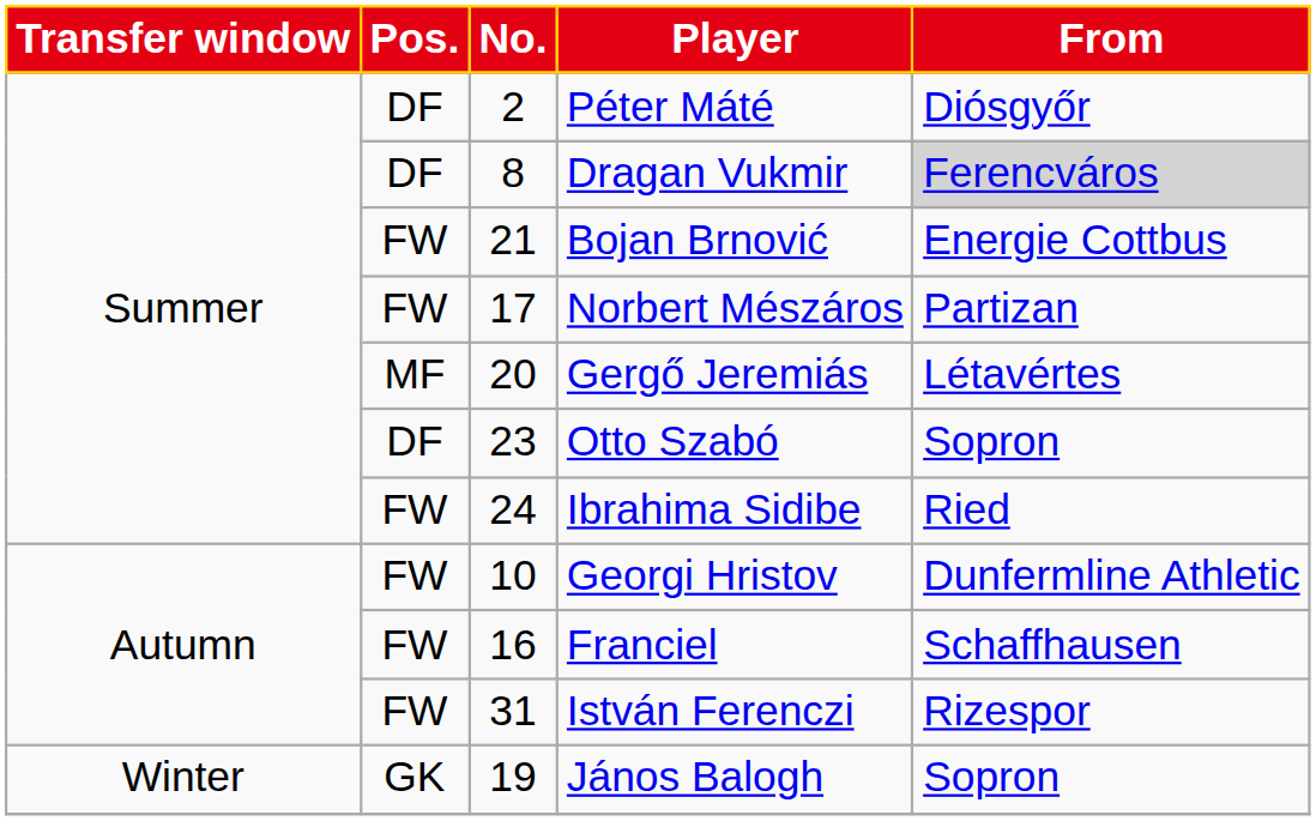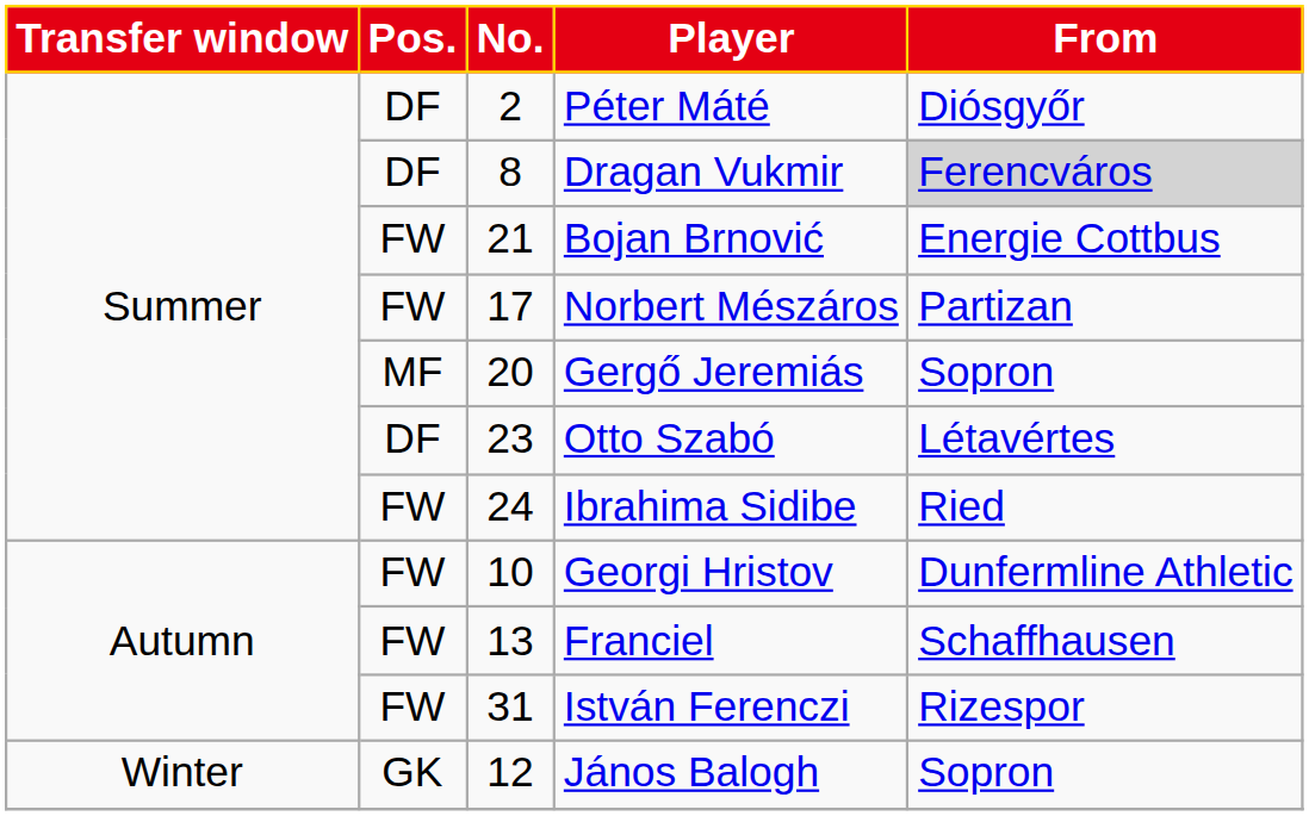 <table class="wikitable plainrowheaders sortable">
 <tr>
 <th style="background-color:#E40013;color:white;border:1px solid gold">Transfer window</th>
 <th style="background-color:#E40013;color:white;border:1px solid gold">Pos.</th>
 <th style="background-color:#E40013;color:white;border:1px solid gold">No.</th>
 <th style="background-color:#E40013;color:white;border:1px solid gold">Player</th>
 <th style="background-color:#E40013;color:white;border:1px solid gold">From</th>
 </tr>
 <tr>
 <td rowspan="7" style="text-align:center;">Summer</td>
 <td style="text-align:center;">DF</td>
 <td style="text-align:center;">2</td>
 <td style="text-align:left;"> <a href='#'>Péter Máté</a></td>
 <td style="text-align:left;"><a href='#'>Diósgyőr</a></td>
 </tr>
 <tr>
 <td style="text-align:center;">DF</td>
 <td style="text-align:center;">8</td>
 <td style="text-align:left;"> <a href='#'>Dragan Vukmir</a></td>
 <td style="background: lightgrey; text-align:left;"><a href='#'>Ferencváros</a></td>
 </tr>
 <tr>
 <td style="text-align:center;">FW</td>
 <td style="text-align:center;">21</td>
 <td style="text-align:left;"> <a href='#'>Bojan Brnović</a></td>
 <td style="text-align:left;"> <a href='#'>Energie Cottbus</a></td>
 </tr>
 <tr>
 <td style="text-align:center;">FW</td>
 <td style="text-align:center;">17</td>
 <td style="text-align:left;"> <a href='#'>Norbert Mészáros</a></td>
 <td style="text-align:left;"> <a href='#'>Partizan</a></td>
 </tr>
 <tr>
 <td style="text-align:center;">MF</td>
 <td style="text-align:center;">20</td>
 <td style="text-align:left;"> <a href='#'>Gergő Jeremiás</a></td>
-<td style="text-align:left;"><a href='#'>Létavértes</a></td>
+<td style="text-align:left;"><a href='#'>Sopron</a></td>
 </tr>
 <tr>
 <td style="text-align:center;">DF</td>
 <td style="text-align:center;">23</td>
 <td style="text-align:left;"> <a href='#'>Otto Szabó</a></td>
-<td style="text-align:left;"><a href='#'>Sopron</a></td>
+<td style="text-align:left;"><a href='#'>Létavértes</a></td>
 </tr>
 <tr>
 <td style="text-align:center;">FW</td>
 <td style="text-align:center;">24</td>
 <td style="text-align:left;"> <a href='#'>Ibrahima Sidibe</a></td>
 <td style="text-align:left;"> <a href='#'>Ried</a></td>
 </tr>
 <tr>
 <td rowspan="3" style="text-align:center;">Autumn</td>
 <td style="text-align:center;">FW</td>
 <td style="text-align:center;">10</td>
 <td style="text-align:left;"> <a href='#'>Georgi Hristov</a></td>
 <td style="text-align:left;"> <a href='#'>Dunfermline Athletic</a></td>
 </tr>
 <tr>
 <td style="text-align:center;">FW</td>
-<td style="text-align:center;">16</td>
+<td style="text-align:center;">13</td>
 <td style="text-align:left;"> <a href='#'>Franciel</a></td>
 <td style="text-align:left;"> <a href='#'>Schaffhausen</a></td>
 </tr>
 <tr>
 <td style="text-align:center;">FW</td>
 <td style="text-align:center;">31</td>
 <td style="text-align:left;"> <a href='#'>István Ferenczi</a></td>
 <td style="text-align:left;"> <a href='#'>Rizespor</a></td>
 </tr>
 <tr>
 <td style="text-align:center;">Winter</td>
 <td style="text-align:center;">GK</td>
-<td style="text-align:center;">19</td>
+<td style="text-align:center;">12</td>
 <td style="text-align:left;"> <a href='#'>János Balogh</a></td>
 <td style="text-align:left;"><a href='#'>Sopron</a></td>
 </tr>
 <tr>
 </tr>
 </table>
